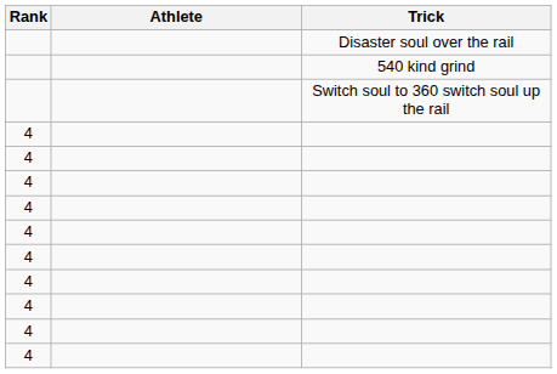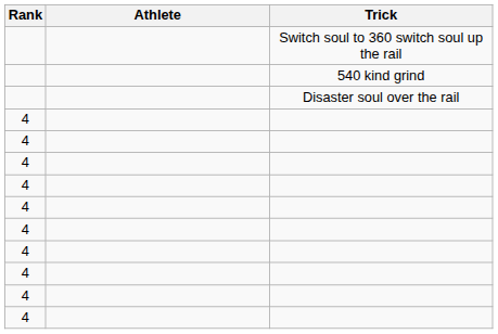 <table class=wikitable style="text-align:center">
 <tr>
 <th width=40>Rank</th>
 <th width=250>Athlete</th>
 <th width=250>Trick</th>
 </tr>
 <tr>
 <td></td>
 <td align=left></td>
-<td>Disaster soul over the rail</td>
+<td>Switch soul to 360 switch soul up the rail</td>
 </tr>
 <tr>
 <td></td>
 <td align=left></td>
 <td>540 kind grind</td>
 </tr>
 <tr>
 <td></td>
 <td align=left></td>
-<td>Switch soul to 360 switch soul up the rail</td>
+<td>Disaster soul over the rail</td>
 </tr>
 <tr>
 <td>4</td>
 <td align=left></td>
 <td></td>
 </tr>
 <tr>
 <td>4</td>
 <td align=left></td>
 <td></td>
 </tr>
 <tr>
 <td>4</td>
 <td align=left></td>
 <td></td>
 </tr>
 <tr>
 <td>4</td>
 <td align=left></td>
 <td></td>
 </tr>
 <tr>
 <td>4</td>
 <td align=left></td>
 <td></td>
 </tr>
 <tr>
 <td>4</td>
 <td align=left></td>
 <td></td>
 </tr>
 <tr>
 <td>4</td>
 <td align=left></td>
 <td></td>
 </tr>
 <tr>
 <td>4</td>
 <td align=left></td>
 <td></td>
 </tr>
 <tr>
 <td>4</td>
 <td align=left></td>
 <td></td>
 </tr>
 <tr>
 <td>4</td>
 <td align=left></td>
 <td></td>
 </tr>
 </table>
